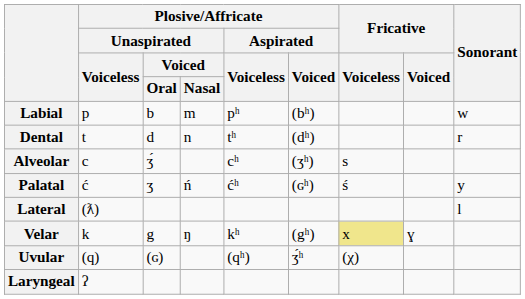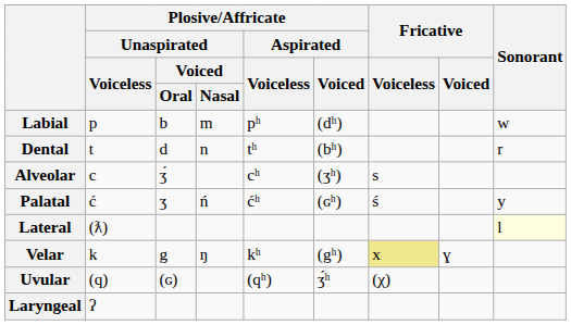 <table class="wikitable">
 <tr>
 <th rowspan="4"></th>
 <th colspan="5">Plosive/Affricate</th>
 <th colspan="2" rowspan="2">Fricative</th>
 <th colspan="2" rowspan="4">Sonorant</th>
 </tr>
 <tr>
 <th colspan="3">Unaspirated</th>
 <th colspan="2">Aspirated</th>
 </tr>
 <tr>
 <th rowspan="2">Voiceless</th>
 <th colspan="2">Voiced</th>
 <th rowspan="2">Voiceless</th>
 <th rowspan="2">Voiced</th>
 <th rowspan="2">Voiceless</th>
 <th rowspan="2">Voiced</th>
 </tr>
 <tr>
 <th>Oral</th>
 <th>Nasal</th>
 </tr>
 <tr>
 <th>Labial</th>
 <td>p</td>
 <td>b</td>
 <td>m</td>
 <td>pʰ</td>
-<td>(bʰ)</td>
+<td>(dʰ)</td>
 <td></td>
 <td></td>
 <td>w</td>
 </tr>
 <tr>
 <th>Dental</th>
 <td>t</td>
 <td>d</td>
 <td>n</td>
 <td>tʰ</td>
-<td>(dʰ)</td>
+<td>(bʰ)</td>
 <td></td>
 <td></td>
 <td>r</td>
 </tr>
 <tr>
 <th>Alveolar</th>
 <td>c</td>
 <td>ʒ́</td>
 <td></td>
 <td>cʰ</td>
 <td>(ʒʰ)</td>
 <td>s</td>
 <td></td>
 <td></td>
 </tr>
 <tr>
 <th>Palatal</th>
 <td>ć</td>
 <td>ʒ</td>
 <td>ń</td>
 <td>ćʰ</td>
 <td>(ɢʰ)</td>
 <td>ś</td>
 <td></td>
 <td>y</td>
 </tr>
 <tr>
 <th>Lateral</th>
 <td>(ƛ)</td>
 <td></td>
 <td></td>
 <td></td>
 <td></td>
 <td></td>
 <td></td>
-<td>l</td>
+<td style="background: lightyellow;">l</td>
 </tr>
 <tr>
 <th>Velar</th>
 <td>k</td>
 <td>g</td>
 <td>ŋ</td>
 <td>kʰ</td>
 <td>(gʰ)</td>
 <td style="background: khaki;">x</td>
 <td>ɣ</td>
 <td></td>
 </tr>
 <tr>
 <th>Uvular</th>
 <td>(q)</td>
 <td>(ɢ)</td>
 <td></td>
 <td>(qʰ)</td>
 <td>ʒ́ʰ</td>
 <td>(χ)</td>
 <td></td>
 <td></td>
 </tr>
 <tr>
 <th>Laryngeal</th>
 <td>ʔ</td>
 <td></td>
 <td></td>
 <td></td>
 <td></td>
 <td></td>
 <td></td>
 <td></td>
 </tr>
 </table>
